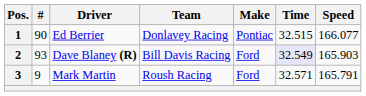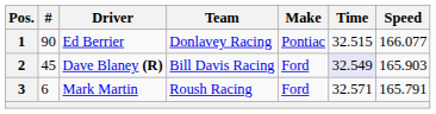 <table class="wikitable" style="font-size:95%">
 <tr>
 <th>Pos.</th>
 <th>#</th>
 <th>Driver</th>
 <th>Team</th>
 <th>Make</th>
 <th>Time</th>
 <th>Speed</th>
 </tr>
 <tr>
 <th>1</th>
 <td>90</td>
 <td><a href='#'>Ed Berrier</a></td>
 <td><a href='#'>Donlavey Racing</a></td>
 <td><a href='#'>Pontiac</a></td>
 <td>32.515</td>
 <td>166.077</td>
 </tr>
 <tr>
 <th>2</th>
-<td>93</td>
+<td>45</td>
 <td><a href='#'>Dave Blaney</a> <strong>(R)</strong></td>
 <td><a href='#'>Bill Davis Racing</a></td>
 <td><a href='#'>Ford</a></td>
 <td style="background: lavender;">32.549</td>
 <td>165.903</td>
 </tr>
 <tr>
 <th>3</th>
-<td>9</td>
+<td>6</td>
 <td><a href='#'>Mark Martin</a></td>
 <td><a href='#'>Roush Racing</a></td>
 <td><a href='#'>Ford</a></td>
 <td>32.571</td>
 <td>165.791</td>
 </tr>
 <tr>
 <th colspan="7"></th>
 </tr>
 </table>
